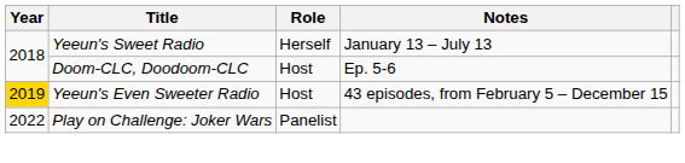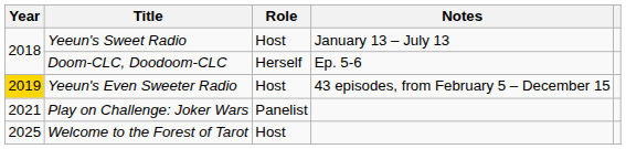 <table class="wikitable">
 <tr>
 <th>Year</th>
 <th>Title</th>
 <th>Role</th>
 <th>Notes</th>
 <th></th>
 </tr>
 <tr>
 <td rowspan="2">2018</td>
 <td><em>Yeeun's Sweet Radio</em></td>
-<td>Herself</td>
+<td>Host</td>
 <td>January 13 – July 13</td>
 <td></td>
 </tr>
 <tr>
 <td><em>Doom-CLC, Doodoom-CLC</em></td>
-<td>Host</td>
+<td>Herself</td>
 <td>Ep. 5-6</td>
 <td></td>
 </tr>
 <tr>
 <td style="background: gold;">2019</td>
 <td><em>Yeeun's Even Sweeter Radio</em></td>
 <td>Host</td>
 <td>43 episodes, from February 5 – December 15</td>
 <td></td>
 </tr>
 <tr>
-<td>2022</td>
+<td>2021</td>
 <td><em>Play on Challenge: Joker Wars</em></td>
 <td>Panelist</td>
 <td></td>
 <td></td>
 </tr>
+<tr>
+<td>2025</td>
+<td><em>Welcome to the Forest of Tarot</em></td>
+<td>Host</td>
+<td></td>
+<td></td>
+</tr>
 </table>
